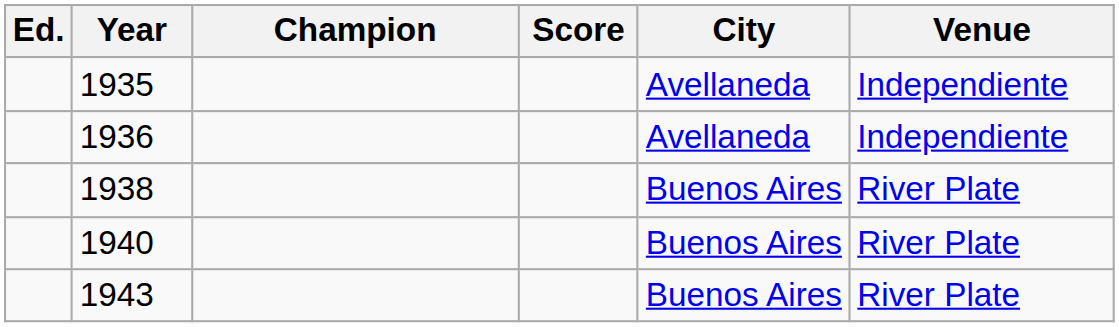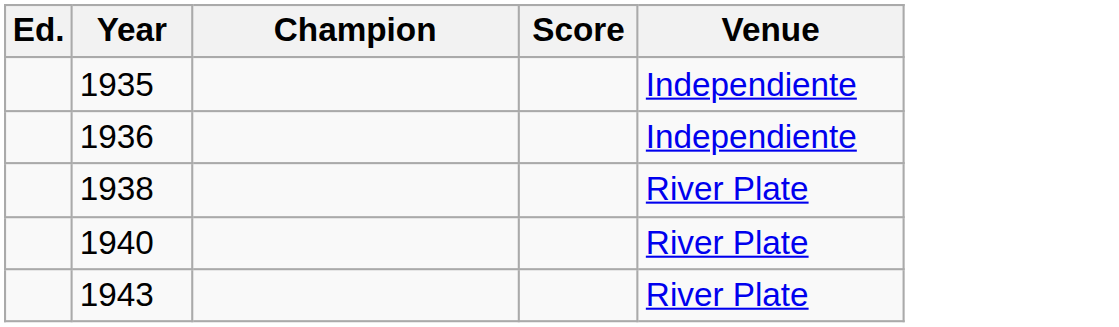 <table class="wikitable sortable">
 <tr>
 <th width= px>Ed.</th>
 <th width=50px>Year</th>
 <th width=150px>Champion</th>
 <th width=50px>Score</th>
-<th>City</th>
 <th width=120px>Venue</th>
 </tr>
 <tr>
 <td></td>
 <td>1935</td>
 <td></td>
 <td></td>
-<td><a href='#'>Avellaneda</a></td>
 <td><a href='#'>Independiente</a></td>
 </tr>
 <tr>
 <td></td>
 <td>1936</td>
 <td></td>
 <td></td>
-<td><a href='#'>Avellaneda</a></td>
 <td><a href='#'>Independiente</a></td>
 </tr>
 <tr>
 <td></td>
 <td>1938</td>
 <td></td>
 <td></td>
-<td><a href='#'>Buenos Aires</a></td>
 <td><a href='#'>River Plate</a></td>
 </tr>
 <tr>
 <td></td>
 <td>1940</td>
 <td></td>
 <td></td>
-<td><a href='#'>Buenos Aires</a></td>
 <td><a href='#'>River Plate</a></td>
 </tr>
 <tr>
 <td></td>
 <td>1943</td>
 <td> </td>
 <td></td>
-<td><a href='#'>Buenos Aires</a></td>
 <td><a href='#'>River Plate</a></td>
 </tr>
 </table>
